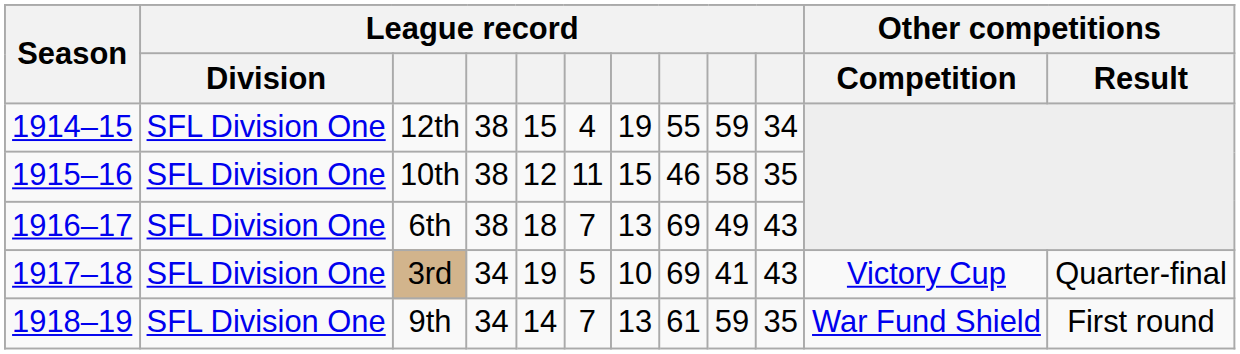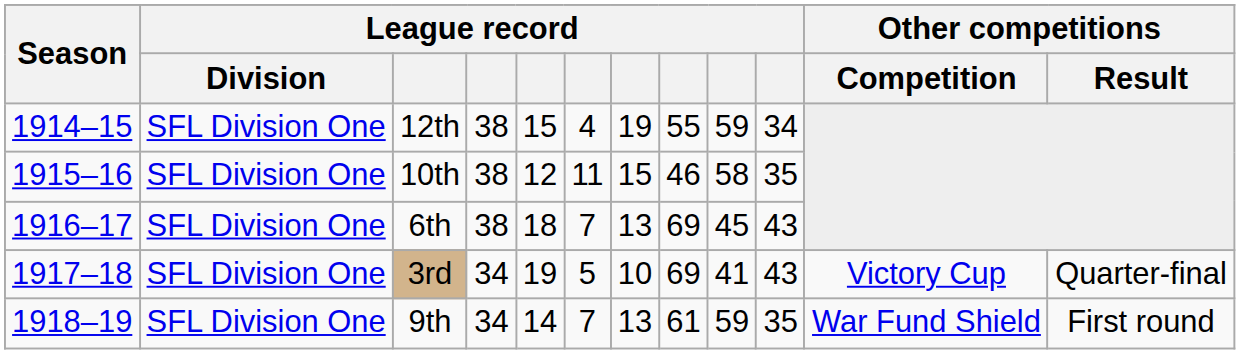 <table class="wikitable" style="text-align:center">
 <tr>
 <th rowspan="2">Season</th>
 <th colspan="9">League record</th>
 <th colspan="2">Other competitions</th>
 </tr>
 <tr>
 <th>Division</th>
 <th></th>
 <th></th>
 <th></th>
 <th></th>
 <th></th>
 <th></th>
 <th></th>
 <th></th>
 <th>Competition</th>
 <th>Result</th>
 </tr>
 <tr>
 <td><a href='#'>1914–15</a></td>
 <td><a href='#'>SFL Division One</a></td>
 <td>12th</td>
 <td>38</td>
 <td>15</td>
 <td>4</td>
 <td>19</td>
 <td>55</td>
 <td>59</td>
 <td>34</td>
 <td colspan="2" rowspan="3" bgcolor=#eeeeee></td>
 </tr>
 <tr>
 <td><a href='#'>1915–16</a></td>
 <td><a href='#'>SFL Division One</a></td>
 <td>10th</td>
 <td>38</td>
 <td>12</td>
 <td>11</td>
 <td>15</td>
 <td>46</td>
 <td>58</td>
 <td>35</td>
 </tr>
 <tr>
 <td><a href='#'>1916–17</a></td>
 <td><a href='#'>SFL Division One</a></td>
 <td>6th</td>
 <td>38</td>
 <td>18</td>
 <td>7</td>
 <td>13</td>
 <td>69</td>
-<td>49</td>
+<td>45</td>
 <td>43</td>
 </tr>
 <tr>
 <td><a href='#'>1917–18</a></td>
 <td><a href='#'>SFL Division One</a></td>
 <td bgcolor=#d2b48c>3rd</td>
 <td>34</td>
 <td>19</td>
 <td>5</td>
 <td>10</td>
 <td>69</td>
 <td>41</td>
 <td>43</td>
 <td><a href='#'>Victory Cup</a></td>
 <td>Quarter-final</td>
 </tr>
 <tr>
 <td><a href='#'>1918–19</a></td>
 <td><a href='#'>SFL Division One</a></td>
 <td>9th</td>
 <td>34</td>
 <td>14</td>
 <td>7</td>
 <td>13</td>
 <td>61</td>
 <td>59</td>
 <td>35</td>
 <td><a href='#'>War Fund Shield</a></td>
 <td>First round</td>
 </tr>
 </table>
